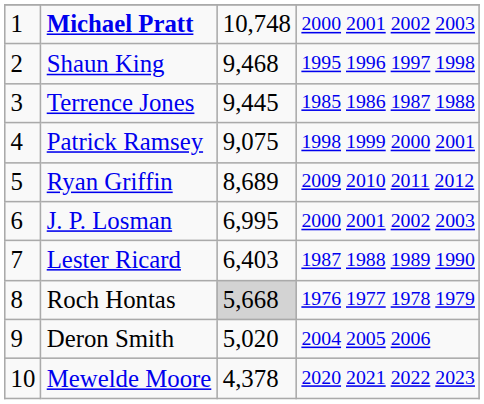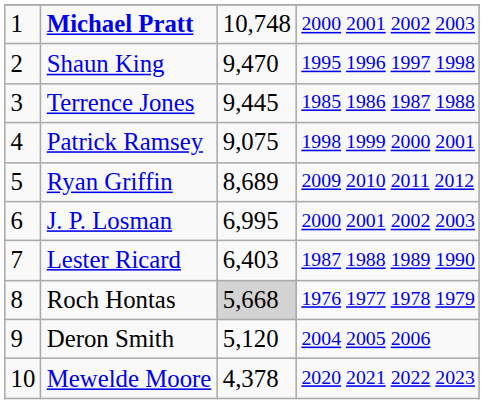 <table class="wikitable">
 <tr>
 </tr>
 <tr>
 <td>1</td>
 <td><strong><a href='#'>Michael Pratt</a></strong></td>
 <td><abbr>10,748</abbr></td>
 <td style="font-size:80%;"><a href='#'>2000</a> <a href='#'>2001</a> <a href='#'>2002</a> <a href='#'>2003</a></td>
 </tr>
 <tr>
 <td>2</td>
 <td><a href='#'>Shaun King</a></td>
-<td><abbr>9,468</abbr></td>
+<td><abbr>9,470</abbr></td>
 <td style="font-size:80%;"><a href='#'>1995</a> <a href='#'>1996</a> <a href='#'>1997</a> <a href='#'>1998</a></td>
 </tr>
 <tr>
 <td>3</td>
 <td><a href='#'>Terrence Jones</a></td>
 <td><abbr>9,445</abbr></td>
 <td style="font-size:80%;"><a href='#'>1985</a> <a href='#'>1986</a> <a href='#'>1987</a> <a href='#'>1988</a></td>
 </tr>
 <tr>
 <td>4</td>
 <td><a href='#'>Patrick Ramsey</a></td>
 <td><abbr>9,075</abbr></td>
 <td style="font-size:80%;"><a href='#'>1998</a> <a href='#'>1999</a> <a href='#'>2000</a> <a href='#'>2001</a></td>
 </tr>
 <tr>
 <td>5</td>
 <td><a href='#'>Ryan Griffin</a></td>
 <td><abbr>8,689</abbr></td>
 <td style="font-size:80%;"><a href='#'>2009</a> <a href='#'>2010</a> <a href='#'>2011</a> <a href='#'>2012</a></td>
 </tr>
 <tr>
 <td>6</td>
 <td><a href='#'>J. P. Losman</a></td>
 <td><abbr>6,995</abbr></td>
 <td style="font-size:80%;"><a href='#'>2000</a> <a href='#'>2001</a> <a href='#'>2002</a> <a href='#'>2003</a></td>
 </tr>
 <tr>
 <td>7</td>
 <td><a href='#'>Lester Ricard</a></td>
 <td><abbr>6,403</abbr></td>
 <td style="font-size:80%;"><a href='#'>1987</a> <a href='#'>1988</a> <a href='#'>1989</a> <a href='#'>1990</a></td>
 </tr>
 <tr>
 <td>8</td>
 <td>Roch Hontas</td>
 <td style="background: lightgrey;"><abbr>5,668</abbr></td>
 <td style="font-size:80%;"><a href='#'>1976</a> <a href='#'>1977</a> <a href='#'>1978</a> <a href='#'>1979</a></td>
 </tr>
 <tr>
 <td>9</td>
 <td>Deron Smith</td>
-<td><abbr>5,020</abbr></td>
+<td><abbr>5,120</abbr></td>
 <td style="font-size:80%;"><a href='#'>2004</a> <a href='#'>2005</a> <a href='#'>2006</a></td>
 </tr>
 <tr>
 <td>10</td>
 <td><a href='#'>Mewelde Moore</a></td>
 <td><abbr>4,378</abbr></td>
 <td style="font-size:80%;"><a href='#'>2020</a> <a href='#'>2021</a> <a href='#'>2022</a> <a href='#'>2023</a></td>
 </tr>
 </table>
